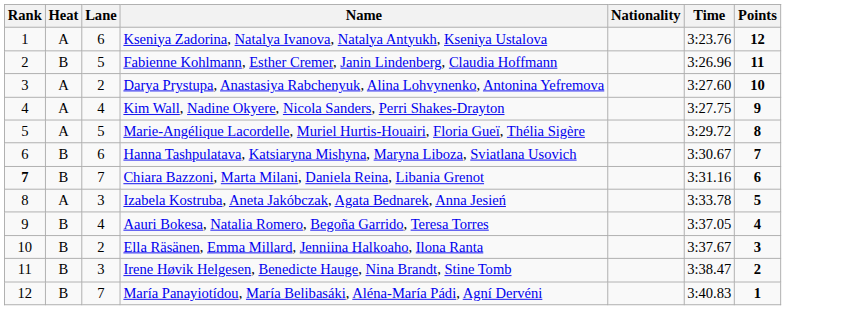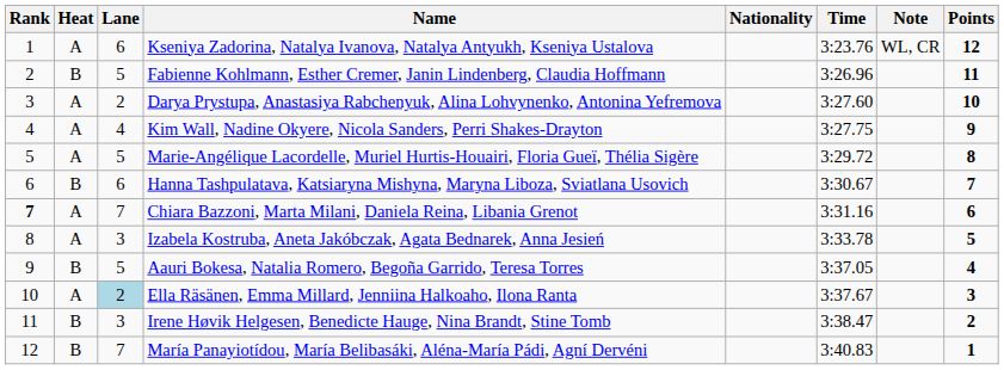 <table class="wikitable sortable" style="text-align:center">
 <tr>
 <th>Rank</th>
 <th>Heat</th>
 <th>Lane</th>
 <th>Name</th>
 <th>Nationality</th>
 <th>Time</th>
+<th>Note</th>
 <th>Points</th>
 </tr>
 <tr>
 <td>1</td>
 <td>A</td>
 <td>6</td>
 <td align=left><a href='#'>Kseniya Zadorina</a>, <a href='#'>Natalya Ivanova</a>, <a href='#'>Natalya Antyukh</a>, <a href='#'>Kseniya Ustalova</a></td>
 <td align=left></td>
 <td>3:23.76</td>
+<td>WL, CR</td>
 <td><strong>12</strong></td>
 </tr>
 <tr>
 <td>2</td>
 <td>B</td>
 <td>5</td>
 <td align=left><a href='#'>Fabienne Kohlmann</a>, <a href='#'>Esther Cremer</a>, <a href='#'>Janin Lindenberg</a>, <a href='#'>Claudia Hoffmann</a></td>
 <td align=left></td>
 <td>3:26.96</td>
+<td></td>
 <td><strong>11</strong></td>
 </tr>
 <tr>
 <td>3</td>
 <td>A</td>
 <td>2</td>
 <td align=left><a href='#'>Darya Prystupa</a>, <a href='#'>Anastasiya Rabchenyuk</a>, <a href='#'>Alina Lohvynenko</a>, <a href='#'>Antonina Yefremova</a></td>
 <td align=left></td>
 <td>3:27.60</td>
+<td></td>
 <td><strong>10</strong></td>
 </tr>
 <tr>
 <td>4</td>
 <td>A</td>
 <td>4</td>
 <td align=left><a href='#'>Kim Wall</a>, <a href='#'>Nadine Okyere</a>, <a href='#'>Nicola Sanders</a>, <a href='#'>Perri Shakes-Drayton</a></td>
 <td align=left></td>
 <td>3:27.75</td>
+<td></td>
 <td><strong>9</strong></td>
 </tr>
 <tr>
 <td>5</td>
 <td>A</td>
 <td>5</td>
 <td align=left><a href='#'>Marie-Angélique Lacordelle</a>, <a href='#'>Muriel Hurtis-Houairi</a>, <a href='#'>Floria Gueï</a>, <a href='#'>Thélia Sigère</a></td>
 <td align=left></td>
 <td>3:29.72</td>
+<td></td>
 <td><strong>8</strong></td>
 </tr>
 <tr>
 <td>6</td>
 <td>B</td>
 <td>6</td>
 <td align=left><a href='#'>Hanna Tashpulatava</a>, <a href='#'>Katsiaryna Mishyna</a>, <a href='#'>Maryna Liboza</a>, <a href='#'>Sviatlana Usovich</a></td>
 <td align=left></td>
 <td>3:30.67</td>
+<td></td>
 <td><strong>7</strong></td>
 </tr>
 <tr>
 <td><strong>7</strong></td>
-<td>B</td>
+<td>A</td>
 <td>7</td>
 <td align=left><a href='#'>Chiara Bazzoni</a>, <a href='#'>Marta Milani</a>, <a href='#'>Daniela Reina</a>, <a href='#'>Libania Grenot</a></td>
 <td align=left></td>
 <td>3:31.16</td>
+<td></td>
 <td><strong>6</strong></td>
 </tr>
 <tr>
 <td>8</td>
 <td>A</td>
 <td>3</td>
 <td align=left><a href='#'>Izabela Kostruba</a>, <a href='#'>Aneta Jakóbczak</a>, <a href='#'>Agata Bednarek</a>, <a href='#'>Anna Jesień</a></td>
 <td align=left></td>
 <td>3:33.78</td>
+<td></td>
 <td><strong>5</strong></td>
 </tr>
 <tr>
 <td>9</td>
 <td>B</td>
-<td>4</td>
+<td>5</td>
 <td align=left><a href='#'>Aauri Bokesa</a>, <a href='#'>Natalia Romero</a>, <a href='#'>Begoña Garrido</a>, <a href='#'>Teresa Torres</a></td>
 <td align=left></td>
 <td>3:37.05</td>
+<td></td>
 <td><strong>4</strong></td>
 </tr>
 <tr>
 <td>10</td>
-<td>B</td>
-<td>2</td>
+<td>A</td>
+<td style="background: lightblue;">2</td>
 <td align=left><a href='#'>Ella Räsänen</a>, <a href='#'>Emma Millard</a>, <a href='#'>Jenniina Halkoaho</a>, <a href='#'>Ilona Ranta</a></td>
 <td align=left></td>
 <td>3:37.67</td>
+<td></td>
 <td><strong>3</strong></td>
 </tr>
 <tr>
 <td>11</td>
 <td>B</td>
 <td>3</td>
 <td align=left><a href='#'>Irene Høvik Helgesen</a>, <a href='#'>Benedicte Hauge</a>, <a href='#'>Nina Brandt</a>, <a href='#'>Stine Tomb</a></td>
 <td align=left></td>
 <td>3:38.47</td>
+<td></td>
 <td><strong>2</strong></td>
 </tr>
 <tr>
 <td>12</td>
 <td>B</td>
 <td>7</td>
 <td align=left><a href='#'>María Panayiotídou</a>, <a href='#'>María Belibasáki</a>, <a href='#'>Aléna-María Pádi</a>, <a href='#'>Agní Dervéni</a></td>
 <td align=left></td>
 <td>3:40.83</td>
+<td></td>
 <td><strong>1</strong></td>
 </tr>
 </table>
